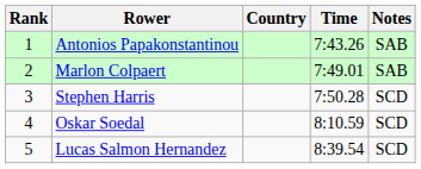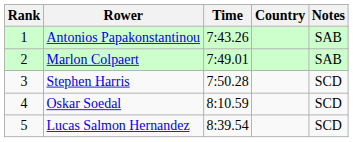 <table class="wikitable" style="text-align:center">
 <tr>
 <th>Rank</th>
 <th>Rower</th>
+<th>Time</th>
 <th>Country</th>
-<th>Time</th>
 <th>Notes</th>
 </tr>
 <tr bgcolor=ccffcc>
 <td>1</td>
 <td align="left"><a href='#'>Antonios Papakonstantinou</a></td>
+<td>7:43.26</td>
 <td align="left"></td>
-<td>7:43.26</td>
 <td>SAB</td>
 </tr>
 <tr bgcolor=ccffcc>
 <td>2</td>
 <td align="left"><a href='#'>Marlon Colpaert</a></td>
+<td>7:49.01</td>
 <td align="left"></td>
-<td>7:49.01</td>
 <td>SAB</td>
 </tr>
 <tr>
 <td>3</td>
 <td align="left"><a href='#'>Stephen Harris</a></td>
+<td>7:50.28</td>
 <td align="left"></td>
-<td>7:50.28</td>
 <td>SCD</td>
 </tr>
 <tr>
 <td>4</td>
 <td align="left"><a href='#'>Oskar Soedal</a></td>
+<td>8:10.59</td>
 <td align="left"></td>
-<td>8:10.59</td>
 <td>SCD</td>
 </tr>
 <tr>
 <td>5</td>
 <td align="left"><a href='#'>Lucas Salmon Hernandez</a></td>
+<td>8:39.54</td>
 <td align="left"></td>
-<td>8:39.54</td>
 <td>SCD</td>
 </tr>
 </table>
